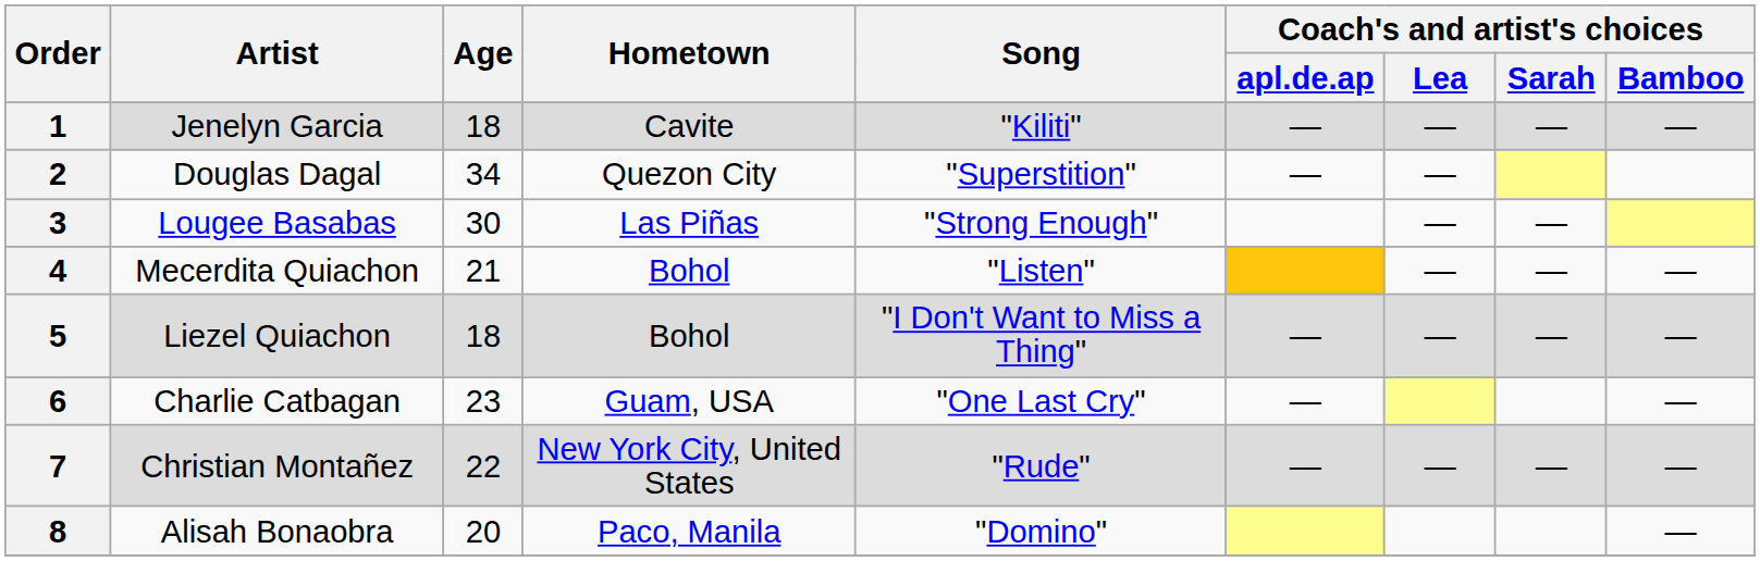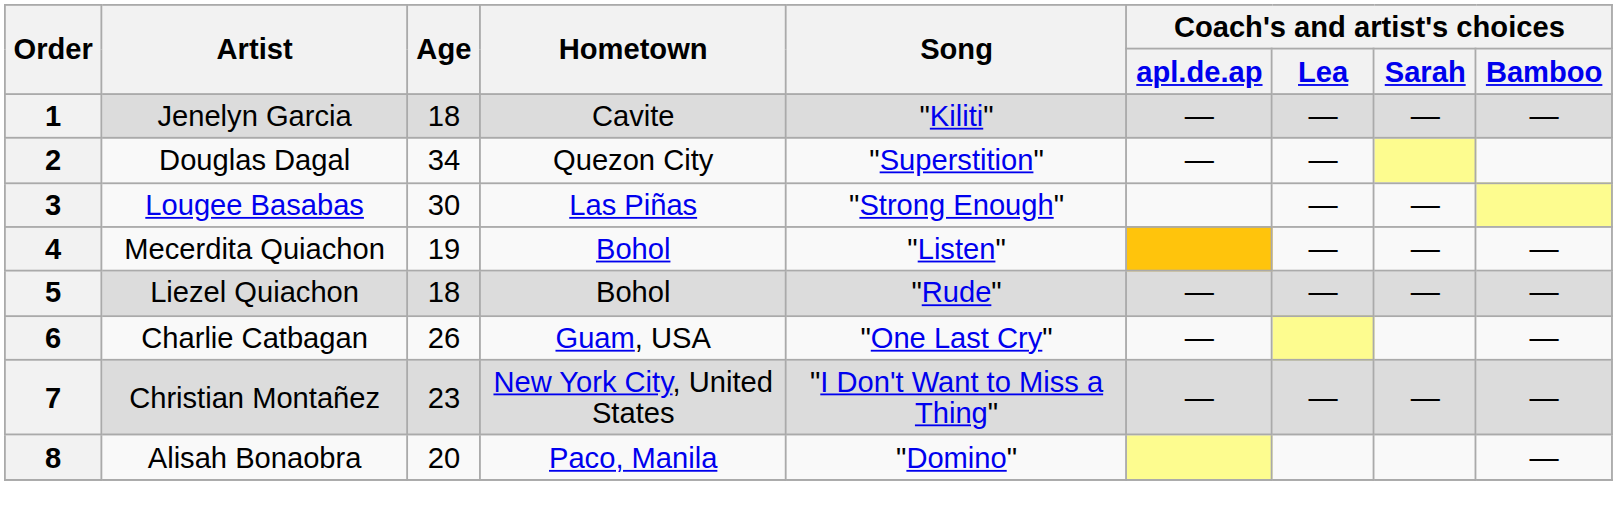 <table class="wikitable" style="text-align:center; line-height:17px; width:100%;">
 <tr>
 <th rowspan="2" scope="col" style="width:04%;">Order</th>
 <th rowspan="2" scope="col" style="width:18%;">Artist</th>
 <th rowspan="2" scope="col" style="width:04%;">Age</th>
 <th rowspan="2" scope="col" style="width:18%;">Hometown</th>
 <th rowspan="2" scope="col" style="width:20%;">Song</th>
 <th colspan="4" scope="col" style="width:24%;">Coach's and artist's choices</th>
 </tr>
 <tr>
 <th style="width:06%;"><a href='#'>apl.de.ap</a></th>
 <th style="width:06%;"><a href='#'>Lea</a></th>
 <th style="width:06%;"><a href='#'>Sarah</a></th>
 <th style="width:06%;"><a href='#'>Bamboo</a></th>
 </tr>
 <tr>
 <th scope="row">1</th>
 <td style="background:#DCDCDC;">Jenelyn Garcia</td>
 <td style="background:#DCDCDC;">18</td>
 <td style="background:#DCDCDC;">Cavite</td>
 <td style="background:#DCDCDC;">"<a href='#'>Kiliti</a>"</td>
 <td style="background:#DCDCDC;">—</td>
 <td style="background:#DCDCDC;">—</td>
 <td style="background:#DCDCDC;">—</td>
 <td style="background:#DCDCDC;">—</td>
 </tr>
 <tr>
 <th scope="row">2</th>
 <td>Douglas Dagal</td>
 <td>34</td>
 <td>Quezon City</td>
 <td>"<a href='#'>Superstition</a>"</td>
 <td>—</td>
 <td>—</td>
 <td style="background:#fdfc8f;"><strong></strong></td>
 <td><strong></strong></td>
 </tr>
 <tr>
 <th scope="row">3</th>
 <td><a href='#'>Lougee Basabas</a></td>
 <td>30</td>
 <td><a href='#'>Las Piñas</a></td>
 <td>"<a href='#'>Strong Enough</a>"</td>
 <td><strong></strong></td>
 <td>—</td>
 <td>—</td>
 <td style="background:#fdfc8f;"><strong></strong></td>
 </tr>
 <tr>
 <th scope="row">4</th>
 <td>Mecerdita Quiachon</td>
-<td>21</td>
+<td>19</td>
 <td><a href='#'>Bohol</a></td>
 <td>"<a href='#'>Listen</a>"</td>
 <td style="background:#FFC40C;"><strong></strong></td>
 <td>—</td>
 <td>—</td>
 <td>—</td>
 </tr>
 <tr>
 <th scope="row">5</th>
 <td style="background:#DCDCDC;">Liezel Quiachon</td>
 <td style="background:#DCDCDC;">18</td>
 <td style="background:#DCDCDC;">Bohol</td>
-<td style="background:#DCDCDC;">"<a href='#'>I Don't Want to Miss a Thing</a>"</td>
+<td style="background:#DCDCDC;">"<a href='#'>Rude</a>"</td>
 <td style="background:#DCDCDC;">—</td>
 <td style="background:#DCDCDC;">—</td>
 <td style="background:#DCDCDC;">—</td>
 <td style="background:#DCDCDC;">—</td>
 </tr>
 <tr>
 <th scope="row">6</th>
 <td>Charlie Catbagan</td>
-<td>23</td>
+<td>26</td>
 <td><a href='#'>Guam</a>, USA</td>
 <td>"<a href='#'>One Last Cry</a>"</td>
 <td>—</td>
 <td style="background:#fdfc8f;"><strong></strong></td>
 <td><strong></strong></td>
 <td>—</td>
 </tr>
 <tr>
 <th scope="row">7</th>
 <td style="background:#DCDCDC;">Christian Montañez</td>
-<td style="background:#DCDCDC;">22</td>
+<td style="background:#DCDCDC;">23</td>
 <td style="background:#DCDCDC;"><a href='#'>New York City</a>, United States</td>
-<td style="background:#DCDCDC;">"<a href='#'>Rude</a>"</td>
+<td style="background:#DCDCDC;">"<a href='#'>I Don't Want to Miss a Thing</a>"</td>
 <td style="background:#DCDCDC;">—</td>
 <td style="background:#DCDCDC;">—</td>
 <td style="background:#DCDCDC;">—</td>
 <td style="background:#DCDCDC;">—</td>
 </tr>
 <tr>
 <th scope="row">8</th>
 <td>Alisah Bonaobra</td>
 <td>20</td>
 <td><a href='#'>Paco, Manila</a></td>
 <td>"<a href='#'>Domino</a>"</td>
 <td style="background:#fdfc8f;"><strong></strong></td>
 <td><strong></strong></td>
 <td><strong></strong></td>
 <td>—</td>
 </tr>
 <tr>
 </tr>
 </table>
